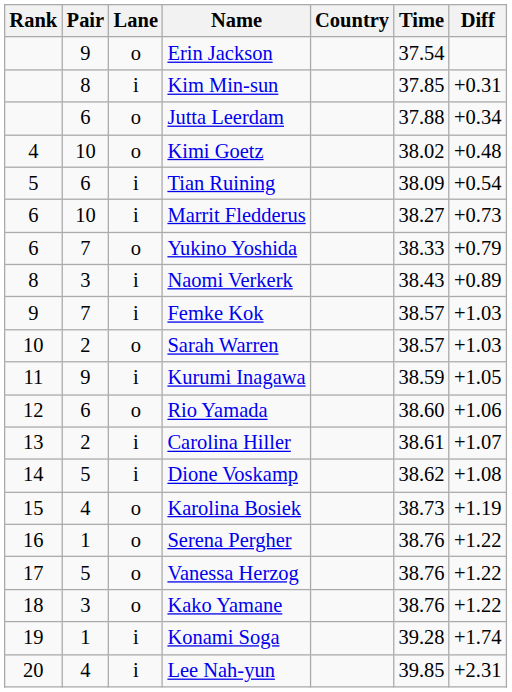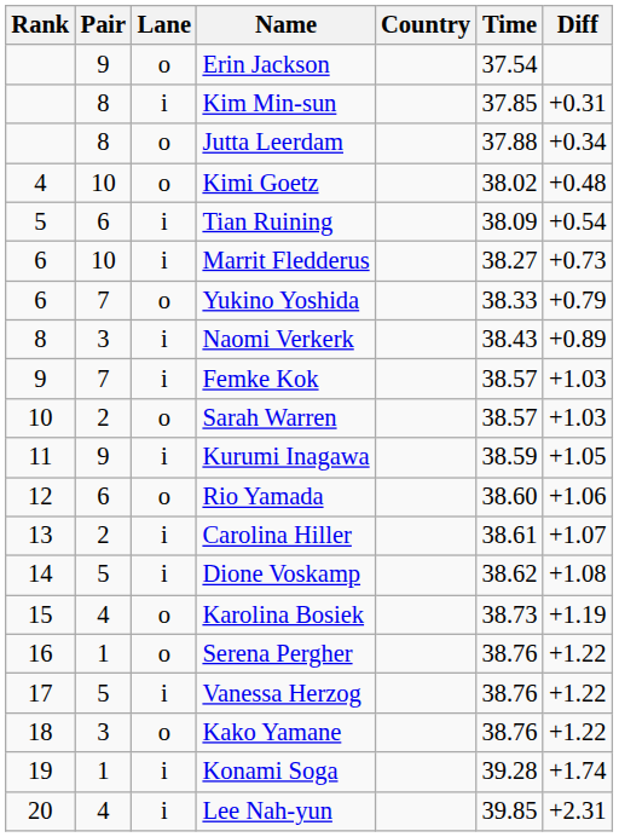 <table class="wikitable sortable" style="text-align:center">
 <tr>
 <th>Rank</th>
 <th>Pair</th>
 <th>Lane</th>
 <th>Name</th>
 <th>Country</th>
 <th>Time</th>
 <th>Diff</th>
 </tr>
 <tr>
 <td></td>
 <td>9</td>
 <td>o</td>
 <td align=left><a href='#'>Erin Jackson</a></td>
 <td align=left></td>
 <td>37.54</td>
 <td></td>
 </tr>
 <tr>
 <td></td>
 <td>8</td>
 <td>i</td>
 <td align=left><a href='#'>Kim Min-sun</a></td>
 <td align=left></td>
 <td>37.85</td>
 <td>+0.31</td>
 </tr>
 <tr>
 <td></td>
-<td>6</td>
+<td>8</td>
 <td>o</td>
 <td align=left><a href='#'>Jutta Leerdam</a></td>
 <td align=left></td>
 <td>37.88</td>
 <td>+0.34</td>
 </tr>
 <tr>
 <td>4</td>
 <td>10</td>
 <td>o</td>
 <td align=left><a href='#'>Kimi Goetz</a></td>
 <td align=left></td>
 <td>38.02</td>
 <td>+0.48</td>
 </tr>
 <tr>
 <td>5</td>
 <td>6</td>
 <td>i</td>
 <td align=left><a href='#'>Tian Ruining</a></td>
 <td align=left></td>
 <td>38.09</td>
 <td>+0.54</td>
 </tr>
 <tr>
 <td>6</td>
 <td>10</td>
 <td>i</td>
 <td align=left><a href='#'>Marrit Fledderus</a></td>
 <td align=left></td>
 <td>38.27</td>
 <td>+0.73</td>
 </tr>
 <tr>
 <td>6</td>
 <td>7</td>
 <td>o</td>
 <td align=left><a href='#'>Yukino Yoshida</a></td>
 <td align=left></td>
 <td>38.33</td>
 <td>+0.79</td>
 </tr>
 <tr>
 <td>8</td>
 <td>3</td>
 <td>i</td>
 <td align=left><a href='#'>Naomi Verkerk</a></td>
 <td align=left></td>
 <td>38.43</td>
 <td>+0.89</td>
 </tr>
 <tr>
 <td>9</td>
 <td>7</td>
 <td>i</td>
 <td align=left><a href='#'>Femke Kok</a></td>
 <td align=left></td>
 <td>38.57</td>
 <td>+1.03</td>
 </tr>
 <tr>
 <td>10</td>
 <td>2</td>
 <td>o</td>
 <td align=left><a href='#'>Sarah Warren</a></td>
 <td align=left></td>
 <td>38.57</td>
 <td>+1.03</td>
 </tr>
 <tr>
 <td>11</td>
 <td>9</td>
 <td>i</td>
 <td align=left><a href='#'>Kurumi Inagawa</a></td>
 <td align=left></td>
 <td>38.59</td>
 <td>+1.05</td>
 </tr>
 <tr>
 <td>12</td>
 <td>6</td>
 <td>o</td>
 <td align=left><a href='#'>Rio Yamada</a></td>
 <td align=left></td>
 <td>38.60</td>
 <td>+1.06</td>
 </tr>
 <tr>
 <td>13</td>
 <td>2</td>
 <td>i</td>
 <td align=left><a href='#'>Carolina Hiller</a></td>
 <td align=left></td>
 <td>38.61</td>
 <td>+1.07</td>
 </tr>
 <tr>
 <td>14</td>
 <td>5</td>
 <td>i</td>
 <td align=left><a href='#'>Dione Voskamp</a></td>
 <td align=left></td>
 <td>38.62</td>
 <td>+1.08</td>
 </tr>
 <tr>
 <td>15</td>
 <td>4</td>
 <td>o</td>
 <td align=left><a href='#'>Karolina Bosiek</a></td>
 <td align=left></td>
 <td>38.73</td>
 <td>+1.19</td>
 </tr>
 <tr>
 <td>16</td>
 <td>1</td>
 <td>o</td>
 <td align=left><a href='#'>Serena Pergher</a></td>
 <td align=left></td>
 <td>38.76</td>
 <td>+1.22</td>
 </tr>
 <tr>
 <td>17</td>
 <td>5</td>
-<td>o</td>
+<td>i</td>
 <td align=left><a href='#'>Vanessa Herzog</a></td>
 <td align=left></td>
 <td>38.76</td>
 <td>+1.22</td>
 </tr>
 <tr>
 <td>18</td>
 <td>3</td>
 <td>o</td>
 <td align=left><a href='#'>Kako Yamane</a></td>
 <td align=left></td>
 <td>38.76</td>
 <td>+1.22</td>
 </tr>
 <tr>
 <td>19</td>
 <td>1</td>
 <td>i</td>
 <td align=left><a href='#'>Konami Soga</a></td>
 <td align=left></td>
 <td>39.28</td>
 <td>+1.74</td>
 </tr>
 <tr>
 <td>20</td>
 <td>4</td>
 <td>i</td>
 <td align=left><a href='#'>Lee Nah-yun</a></td>
 <td align=left></td>
 <td>39.85</td>
 <td>+2.31</td>
 </tr>
 </table>
